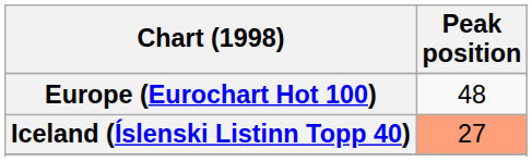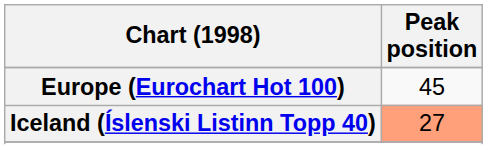 <table class="wikitable sortable plainrowheaders" style="text-align:center">
 <tr>
 <th scope="col">Chart (1998)</th>
 <th scope="col">Peak<br>position</th>
 </tr>
 <tr>
 </tr>
 <tr>
 <th scope="row">Europe (<a href='#'>Eurochart Hot 100</a>)</th>
-<td>48</td>
+<td>45</td>
 </tr>
 <tr>
 <th scope="row">Iceland (<a href='#'>Íslenski Listinn Topp 40</a>)</th>
 <td style="background: lightsalmon;">27</td>
 </tr>
 <tr>
 </tr>
 <tr>
 </tr>
 <tr>
 </tr>
 </table>
